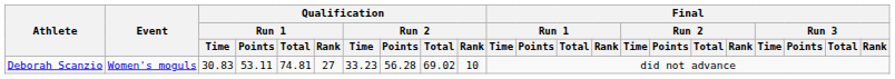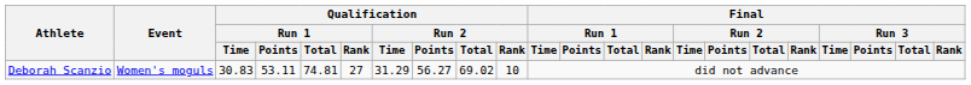 <table class="wikitable" style="font-size:90%">
 <tr>
 <th rowspan=3>Athlete</th>
 <th rowspan=3>Event</th>
 <th colspan=8>Qualification</th>
 <th colspan=12>Final</th>
 </tr>
 <tr style="font-size:95%">
 <th colspan=4>Run 1</th>
 <th colspan=4>Run 2</th>
 <th colspan=4>Run 1</th>
 <th colspan=4>Run 2</th>
 <th colspan=4>Run 3</th>
 </tr>
 <tr style="font-size:95%">
 <th>Time</th>
 <th>Points</th>
 <th>Total</th>
 <th>Rank</th>
 <th>Time</th>
 <th>Points</th>
 <th>Total</th>
 <th>Rank</th>
 <th>Time</th>
 <th>Points</th>
 <th>Total</th>
 <th>Rank</th>
 <th>Time</th>
 <th>Points</th>
 <th>Total</th>
 <th>Rank</th>
 <th>Time</th>
 <th>Points</th>
 <th>Total</th>
 <th>Rank</th>
 </tr>
 <tr align=center>
 <td align=left><a href='#'>Deborah Scanzio</a></td>
 <td align=left><a href='#'>Women's moguls</a></td>
 <td>30.83</td>
 <td>53.11</td>
 <td>74.81</td>
 <td>27</td>
-<td>33.23</td>
-<td>56.28</td>
+<td>31.29</td>
+<td>56.27</td>
 <td>69.02</td>
 <td>10</td>
 <td colspan=12>did not advance</td>
 </tr>
 </table>
